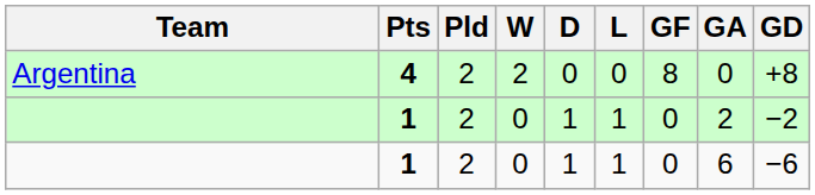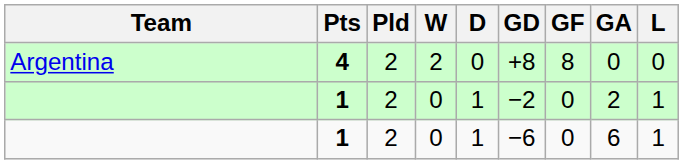 <table class=wikitable style=text-align:center>
 <tr>
 <th width=200>Team</th>
 <th width=20>Pts</th>
 <th width=20>Pld</th>
 <th width=20>W</th>
 <th width=20>D</th>
-<th width=20>L</th>
+<th width=20>GD</th>
 <th width=20>GF</th>
 <th width=20>GA</th>
-<th width=20>GD</th>
+<th width=20>L</th>
 </tr>
 <tr style="background:#ccffcc;">
 <td align=left> <a href='#'>Argentina</a></td>
 <td><strong>4</strong></td>
 <td>2</td>
 <td>2</td>
 <td>0</td>
-<td>0</td>
+<td>+8</td>
 <td>8</td>
 <td>0</td>
-<td>+8</td>
+<td>0</td>
 </tr>
 <tr style="background:#ccffcc;">
 <td align=left></td>
 <td><strong>1</strong></td>
 <td>2</td>
 <td>0</td>
 <td>1</td>
-<td>1</td>
+<td>−2</td>
 <td>0</td>
 <td>2</td>
-<td>−2</td>
+<td>1</td>
 </tr>
 <tr>
 <td align=left></td>
 <td><strong>1</strong></td>
 <td>2</td>
 <td>0</td>
 <td>1</td>
-<td>1</td>
+<td>−6</td>
 <td>0</td>
 <td>6</td>
-<td>−6</td>
+<td>1</td>
 </tr>
 </table>
